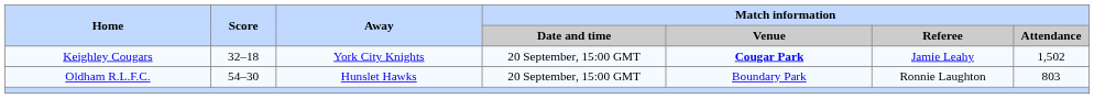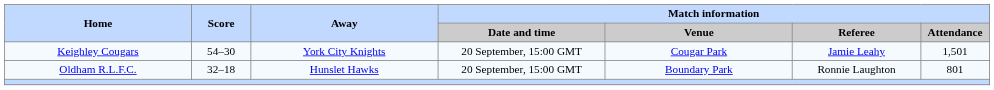 <table border=1 style="border-collapse:collapse; font-size:90%; text-align:center;" cellpadding=3 cellspacing=0 width=100%>
 <tr bgcolor=#C1D8FF>
 <th rowspan=2 width=19%>Home</th>
 <th rowspan=2 width=6%>Score</th>
 <th rowspan=2 width=19%>Away</th>
 <th colspan=6>Match information</th>
 </tr>
 <tr bgcolor=#CCCCCC>
 <th width=17%>Date and time</th>
 <th width=19%>Venue</th>
 <th width=13%>Referee</th>
 <th width=7%>Attendance</th>
 </tr>
 <tr bgcolor=#F5FAFF>
 <td> <a href='#'>Keighley Cougars</a></td>
-<td>32–18</td>
+<td>54–30</td>
 <td> <a href='#'>York City Knights</a></td>
 <td>20 September, 15:00 GMT</td>
-<td><strong><a href='#'>Cougar Park</a></strong></td>
+<td><a href='#'>Cougar Park</a></td>
 <td><a href='#'>Jamie Leahy</a></td>
-<td>1,502</td>
+<td>1,501</td>
 </tr>
 <tr bgcolor=#F5FAFF>
 <td> <a href='#'>Oldham R.L.F.C.</a></td>
-<td>54–30</td>
+<td>32–18</td>
 <td>  <a href='#'>Hunslet Hawks</a></td>
 <td>20 September, 15:00 GMT</td>
 <td><a href='#'>Boundary Park</a></td>
 <td>Ronnie Laughton</td>
-<td>803</td>
+<td>801</td>
 </tr>
 <tr bgcolor=#C1D8FF>
 <th colspan=7></th>
 </tr>
 </table>
